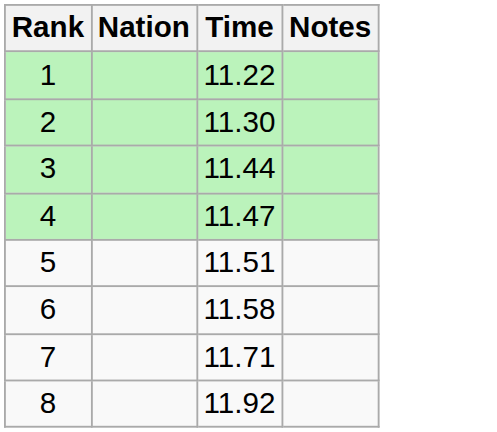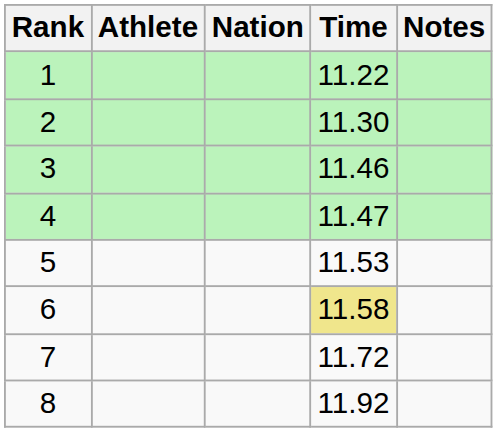 <table class="wikitable sortable" style="text-align:center">
 <tr>
 <th>Rank</th>
+<th>Athlete</th>
 <th>Nation</th>
 <th>Time</th>
 <th>Notes</th>
 </tr>
 <tr bgcolor=#bbf3bb>
 <td>1</td>
 <td align=left></td>
+<td align=left></td>
 <td>11.22</td>
 <td></td>
 </tr>
 <tr bgcolor=#bbf3bb>
 <td>2</td>
+<td align=left></td>
 <td align=left></td>
 <td>11.30</td>
 <td></td>
 </tr>
 <tr bgcolor=#bbf3bb>
 <td>3</td>
 <td align=left></td>
-<td>11.44</td>
+<td align=left></td>
+<td>11.46</td>
 <td></td>
 </tr>
 <tr bgcolor=#bbf3bb>
 <td>4</td>
+<td align=left></td>
 <td align=left></td>
 <td>11.47</td>
 <td></td>
 </tr>
 <tr>
 <td>5</td>
 <td align=left></td>
-<td>11.51</td>
+<td align=left></td>
+<td>11.53</td>
 <td></td>
 </tr>
 <tr>
 <td>6</td>
 <td align=left></td>
-<td>11.58</td>
+<td align=left></td>
+<td style="background: khaki;">11.58</td>
 <td></td>
 </tr>
 <tr>
 <td>7</td>
 <td align=left></td>
-<td>11.71</td>
+<td align=left></td>
+<td>11.72</td>
 <td></td>
 </tr>
 <tr>
 <td>8</td>
 <td align=left></td>
+<td align=left></td>
 <td>11.92</td>
 <td></td>
 </tr>
 </table>
